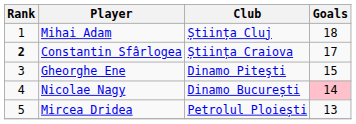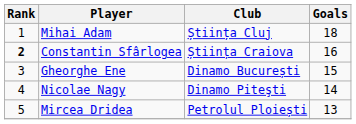 <table class="wikitable sortable" style="text-align:center">
 <tr>
 <th>Rank</th>
 <th>Player</th>
 <th>Club</th>
 <th>Goals</th>
 </tr>
 <tr>
 <td>1</td>
 <td align="left"><a href='#'>Mihai Adam</a></td>
 <td align="left"><a href='#'>Știința Cluj</a></td>
 <td align=center>18</td>
 </tr>
 <tr>
 <td><strong>2</strong></td>
 <td align="left"><a href='#'>Constantin Sfârlogea</a></td>
 <td align="left"><a href='#'>Știința Craiova</a></td>
-<td align=center>17</td>
+<td align=center>16</td>
 </tr>
 <tr>
 <td>3</td>
 <td align="left"><a href='#'>Gheorghe Ene</a></td>
-<td align="left"><a href='#'>Dinamo Piteşti</a></td>
+<td align="left"><a href='#'>Dinamo București</a></td>
 <td align=center>15</td>
 </tr>
 <tr>
 <td>4</td>
 <td align="left"><a href='#'>Nicolae Nagy</a></td>
-<td align="left"><a href='#'>Dinamo București</a></td>
-<td align=center style="background: pink;">14</td>
+<td align="left"><a href='#'>Dinamo Piteşti</a></td>
+<td align=center>14</td>
 </tr>
 <tr>
 <td>5</td>
 <td align="left"><a href='#'>Mircea Dridea</a></td>
 <td align="left"><a href='#'>Petrolul Ploiești</a></td>
 <td align=center>13</td>
 </tr>
 <tr>
 </tr>
 </table>
